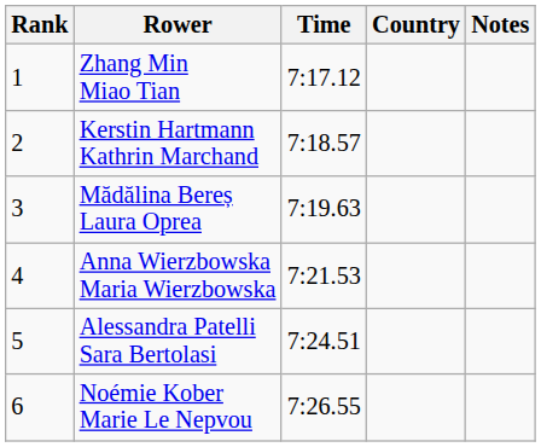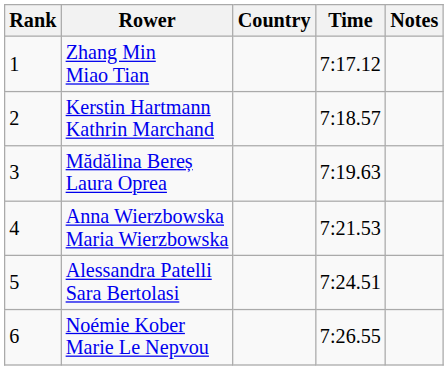 <table class="wikitable">
 <tr>
 <th>Rank</th>
 <th>Rower</th>
+<th>Country</th>
 <th>Time</th>
-<th>Country</th>
 <th>Notes</th>
 </tr>
 <tr>
 <td>1</td>
 <td><a href='#'>Zhang Min</a><br><a href='#'>Miao Tian</a></td>
+<td></td>
 <td>7:17.12</td>
-<td></td>
 <td></td>
 </tr>
 <tr>
 <td>2</td>
 <td><a href='#'>Kerstin Hartmann</a><br><a href='#'>Kathrin Marchand</a></td>
+<td></td>
 <td>7:18.57</td>
-<td></td>
 <td></td>
 </tr>
 <tr>
 <td>3</td>
 <td><a href='#'>Mădălina Bereș</a><br><a href='#'>Laura Oprea</a></td>
+<td></td>
 <td>7:19.63</td>
-<td></td>
 <td></td>
 </tr>
 <tr>
 <td>4</td>
 <td><a href='#'>Anna Wierzbowska</a><br><a href='#'>Maria Wierzbowska</a></td>
+<td></td>
 <td>7:21.53</td>
-<td></td>
 <td></td>
 </tr>
 <tr>
 <td>5</td>
 <td><a href='#'>Alessandra Patelli</a><br><a href='#'>Sara Bertolasi</a></td>
+<td></td>
 <td>7:24.51</td>
-<td></td>
 <td></td>
 </tr>
 <tr>
 <td>6</td>
 <td><a href='#'>Noémie Kober</a><br><a href='#'>Marie Le Nepvou</a></td>
+<td></td>
 <td>7:26.55</td>
-<td></td>
 <td></td>
 </tr>
 </table>
